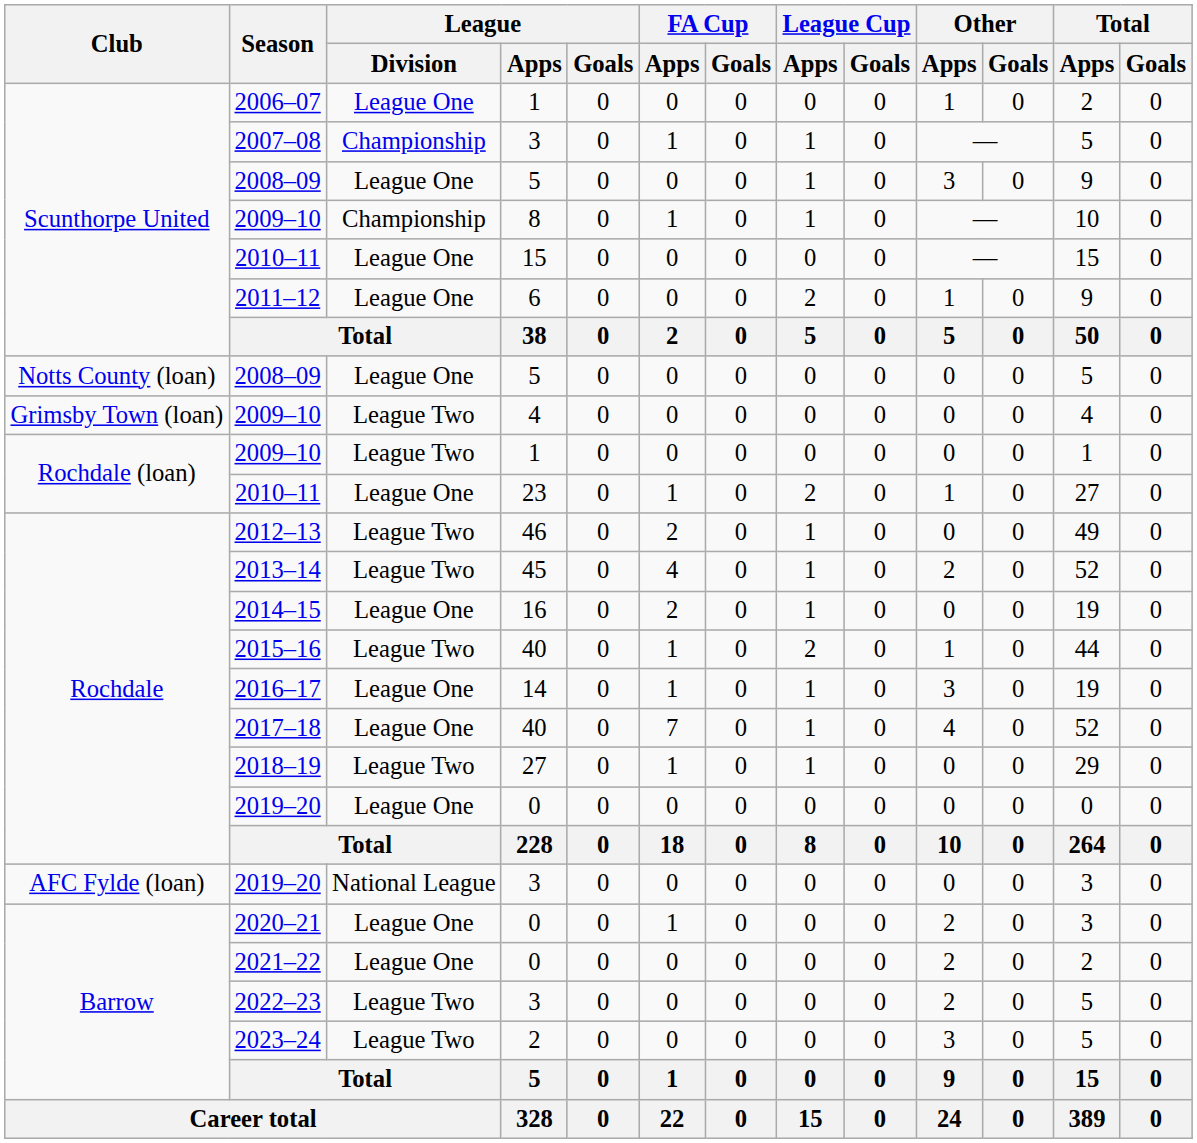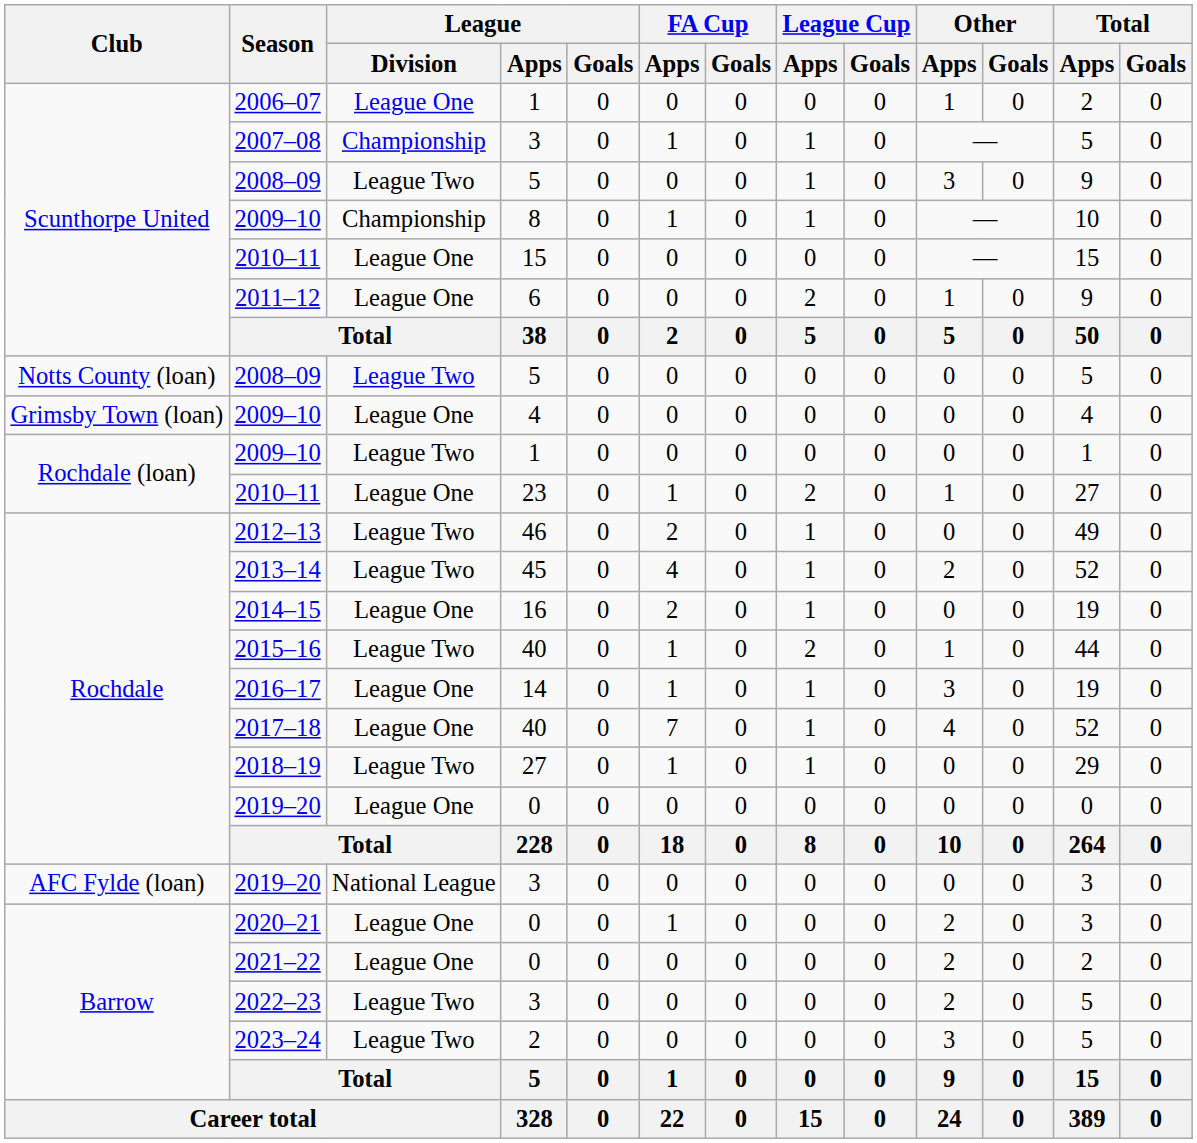 <table class="wikitable" style="text-align: center">
 <tr>
 <th rowspan="2">Club</th>
 <th rowspan="2">Season</th>
 <th colspan="3">League</th>
 <th colspan="2"><a href='#'>FA Cup</a></th>
 <th colspan="2"><a href='#'>League Cup</a></th>
 <th colspan="2">Other</th>
 <th colspan="2">Total</th>
 </tr>
 <tr>
 <th>Division</th>
 <th>Apps</th>
 <th>Goals</th>
 <th>Apps</th>
 <th>Goals</th>
 <th>Apps</th>
 <th>Goals</th>
 <th>Apps</th>
 <th>Goals</th>
 <th>Apps</th>
 <th>Goals</th>
 </tr>
 <tr>
 <td rowspan="7"><a href='#'>Scunthorpe United</a></td>
 <td><a href='#'>2006–07</a></td>
 <td><a href='#'>League One</a></td>
 <td>1</td>
 <td>0</td>
 <td>0</td>
 <td>0</td>
 <td>0</td>
 <td>0</td>
 <td>1</td>
 <td>0</td>
 <td>2</td>
 <td>0</td>
 </tr>
 <tr>
 <td><a href='#'>2007–08</a></td>
 <td><a href='#'>Championship</a></td>
 <td>3</td>
 <td>0</td>
 <td>1</td>
 <td>0</td>
 <td>1</td>
 <td>0</td>
 <td colspan="2">—</td>
 <td>5</td>
 <td>0</td>
 </tr>
 <tr>
 <td><a href='#'>2008–09</a></td>
-<td>League One</td>
+<td>League Two</td>
 <td>5</td>
 <td>0</td>
 <td>0</td>
 <td>0</td>
 <td>1</td>
 <td>0</td>
 <td>3</td>
 <td>0</td>
 <td>9</td>
 <td>0</td>
 </tr>
 <tr>
 <td><a href='#'>2009–10</a></td>
 <td>Championship</td>
 <td>8</td>
 <td>0</td>
 <td>1</td>
 <td>0</td>
 <td>1</td>
 <td>0</td>
 <td colspan="2">—</td>
 <td>10</td>
 <td>0</td>
 </tr>
 <tr>
 <td><a href='#'>2010–11</a></td>
 <td>League One</td>
 <td>15</td>
 <td>0</td>
 <td>0</td>
 <td>0</td>
 <td>0</td>
 <td>0</td>
 <td colspan="2">—</td>
 <td>15</td>
 <td>0</td>
 </tr>
 <tr>
 <td><a href='#'>2011–12</a></td>
 <td>League One</td>
 <td>6</td>
 <td>0</td>
 <td>0</td>
 <td>0</td>
 <td>2</td>
 <td>0</td>
 <td>1</td>
 <td>0</td>
 <td>9</td>
 <td>0</td>
 </tr>
 <tr>
 <th colspan="2">Total</th>
 <th>38</th>
 <th>0</th>
 <th>2</th>
 <th>0</th>
 <th>5</th>
 <th>0</th>
 <th>5</th>
 <th>0</th>
 <th>50</th>
 <th>0</th>
 </tr>
 <tr>
 <td><a href='#'>Notts County</a> (loan)</td>
 <td><a href='#'>2008–09</a></td>
-<td>League One</td>
+<td><a href='#'>League Two</a></td>
 <td>5</td>
 <td>0</td>
 <td>0</td>
 <td>0</td>
 <td>0</td>
 <td>0</td>
 <td>0</td>
 <td>0</td>
 <td>5</td>
 <td>0</td>
 </tr>
 <tr>
 <td><a href='#'>Grimsby Town</a> (loan)</td>
 <td><a href='#'>2009–10</a></td>
-<td>League Two</td>
+<td>League One</td>
 <td>4</td>
 <td>0</td>
 <td>0</td>
 <td>0</td>
 <td>0</td>
 <td>0</td>
 <td>0</td>
 <td>0</td>
 <td>4</td>
 <td>0</td>
 </tr>
 <tr>
 <td rowspan="2"><a href='#'>Rochdale</a> (loan)</td>
 <td><a href='#'>2009–10</a></td>
 <td>League Two</td>
 <td>1</td>
 <td>0</td>
 <td>0</td>
 <td>0</td>
 <td>0</td>
 <td>0</td>
 <td>0</td>
 <td>0</td>
 <td>1</td>
 <td>0</td>
 </tr>
 <tr>
 <td><a href='#'>2010–11</a></td>
 <td>League One</td>
 <td>23</td>
 <td>0</td>
 <td>1</td>
 <td>0</td>
 <td>2</td>
 <td>0</td>
 <td>1</td>
 <td>0</td>
 <td>27</td>
 <td>0</td>
 </tr>
 <tr>
 <td rowspan="9"><a href='#'>Rochdale</a></td>
 <td><a href='#'>2012–13</a></td>
 <td>League Two</td>
 <td>46</td>
 <td>0</td>
 <td>2</td>
 <td>0</td>
 <td>1</td>
 <td>0</td>
 <td>0</td>
 <td>0</td>
 <td>49</td>
 <td>0</td>
 </tr>
 <tr>
 <td><a href='#'>2013–14</a></td>
 <td>League Two</td>
 <td>45</td>
 <td>0</td>
 <td>4</td>
 <td>0</td>
 <td>1</td>
 <td>0</td>
 <td>2</td>
 <td>0</td>
 <td>52</td>
 <td>0</td>
 </tr>
 <tr>
 <td><a href='#'>2014–15</a></td>
 <td>League One</td>
 <td>16</td>
 <td>0</td>
 <td>2</td>
 <td>0</td>
 <td>1</td>
 <td>0</td>
 <td>0</td>
 <td>0</td>
 <td>19</td>
 <td>0</td>
 </tr>
 <tr>
 <td><a href='#'>2015–16</a></td>
 <td>League Two</td>
 <td>40</td>
 <td>0</td>
 <td>1</td>
 <td>0</td>
 <td>2</td>
 <td>0</td>
 <td>1</td>
 <td>0</td>
 <td>44</td>
 <td>0</td>
 </tr>
 <tr>
 <td><a href='#'>2016–17</a></td>
 <td>League One</td>
 <td>14</td>
 <td>0</td>
 <td>1</td>
 <td>0</td>
 <td>1</td>
 <td>0</td>
 <td>3</td>
 <td>0</td>
 <td>19</td>
 <td>0</td>
 </tr>
 <tr>
 <td><a href='#'>2017–18</a></td>
 <td>League One</td>
 <td>40</td>
 <td>0</td>
 <td>7</td>
 <td>0</td>
 <td>1</td>
 <td>0</td>
 <td>4</td>
 <td>0</td>
 <td>52</td>
 <td>0</td>
 </tr>
 <tr>
 <td><a href='#'>2018–19</a></td>
 <td>League Two</td>
 <td>27</td>
 <td>0</td>
 <td>1</td>
 <td>0</td>
 <td>1</td>
 <td>0</td>
 <td>0</td>
 <td>0</td>
 <td>29</td>
 <td>0</td>
 </tr>
 <tr>
 <td><a href='#'>2019–20</a></td>
 <td>League One</td>
 <td>0</td>
 <td>0</td>
 <td>0</td>
 <td>0</td>
 <td>0</td>
 <td>0</td>
 <td>0</td>
 <td>0</td>
 <td>0</td>
 <td>0</td>
 </tr>
 <tr>
 <th colspan="2">Total</th>
 <th>228</th>
 <th>0</th>
 <th>18</th>
 <th>0</th>
 <th>8</th>
 <th>0</th>
 <th>10</th>
 <th>0</th>
 <th>264</th>
 <th>0</th>
 </tr>
 <tr>
 <td><a href='#'>AFC Fylde</a> (loan)</td>
 <td><a href='#'>2019–20</a></td>
 <td>National League</td>
 <td>3</td>
 <td>0</td>
 <td>0</td>
 <td>0</td>
 <td>0</td>
 <td>0</td>
 <td>0</td>
 <td>0</td>
 <td>3</td>
 <td>0</td>
 </tr>
 <tr>
 <td rowspan="5"><a href='#'>Barrow</a></td>
 <td><a href='#'>2020–21</a></td>
 <td>League One</td>
 <td>0</td>
 <td>0</td>
 <td>1</td>
 <td>0</td>
 <td>0</td>
 <td>0</td>
 <td>2</td>
 <td>0</td>
 <td>3</td>
 <td>0</td>
 </tr>
 <tr>
 <td><a href='#'>2021–22</a></td>
 <td>League One</td>
 <td>0</td>
 <td>0</td>
 <td>0</td>
 <td>0</td>
 <td>0</td>
 <td>0</td>
 <td>2</td>
 <td>0</td>
 <td>2</td>
 <td>0</td>
 </tr>
 <tr>
 <td><a href='#'>2022–23</a></td>
 <td>League Two</td>
 <td>3</td>
 <td>0</td>
 <td>0</td>
 <td>0</td>
 <td>0</td>
 <td>0</td>
 <td>2</td>
 <td>0</td>
 <td>5</td>
 <td>0</td>
 </tr>
 <tr>
 <td><a href='#'>2023–24</a></td>
 <td>League Two</td>
 <td>2</td>
 <td>0</td>
 <td>0</td>
 <td>0</td>
 <td>0</td>
 <td>0</td>
 <td>3</td>
 <td>0</td>
 <td>5</td>
 <td>0</td>
 </tr>
 <tr>
 <th colspan="2">Total</th>
 <th>5</th>
 <th>0</th>
 <th>1</th>
 <th>0</th>
 <th>0</th>
 <th>0</th>
 <th>9</th>
 <th>0</th>
 <th>15</th>
 <th>0</th>
 </tr>
 <tr>
 <th colspan="3">Career total</th>
 <th>328</th>
 <th>0</th>
 <th>22</th>
 <th>0</th>
 <th>15</th>
 <th>0</th>
 <th>24</th>
 <th>0</th>
 <th>389</th>
 <th>0</th>
 </tr>
 </table>
